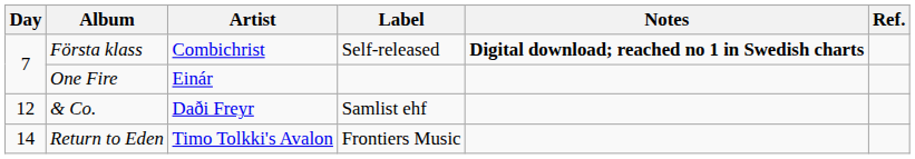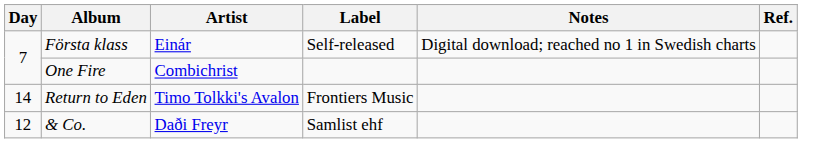 <table class="wikitable">
 <tr>
 <th>Day</th>
 <th>Album</th>
 <th>Artist</th>
 <th>Label</th>
 <th>Notes</th>
 <th>Ref.</th>
 </tr>
 <tr>
 <td style="text-align:center;" rowspan="2">7</td>
 <td><em>Första klass</em></td>
-<td><a href='#'>Combichrist</a></td>
+<td><a href='#'>Einár</a></td>
 <td>Self-released</td>
-<td><strong>Digital download; reached no 1 in Swedish charts</strong></td>
+<td>Digital download; reached no 1 in Swedish charts</td>
 <td></td>
 </tr>
 <tr>
 <td><em>One Fire</em></td>
-<td><a href='#'>Einár</a></td>
+<td><a href='#'>Combichrist</a></td>
 <td></td>
+<td></td>
+<td></td>
+</tr>
+<tr>
+<td style="text-align:center;" rowspan="1">14</td>
+<td><em>Return to Eden</em></td>
+<td><a href='#'>Timo Tolkki's Avalon</a></td>
+<td>Frontiers Music</td>
 <td></td>
 <td></td>
 </tr>
 <tr>
 <td style="text-align:center;" rowspan="1">12</td>
 <td><em>& Co.</em></td>
 <td><a href='#'>Daði Freyr</a></td>
 <td>Samlist ehf</td>
 <td></td>
 <td></td>
 </tr>
-<tr>
-<td style="text-align:center;" rowspan="1">14</td>
-<td><em>Return to Eden</em></td>
-<td><a href='#'>Timo Tolkki's Avalon</a></td>
-<td>Frontiers Music</td>
-<td></td>
-<td></td>
-</tr>
 </table>
